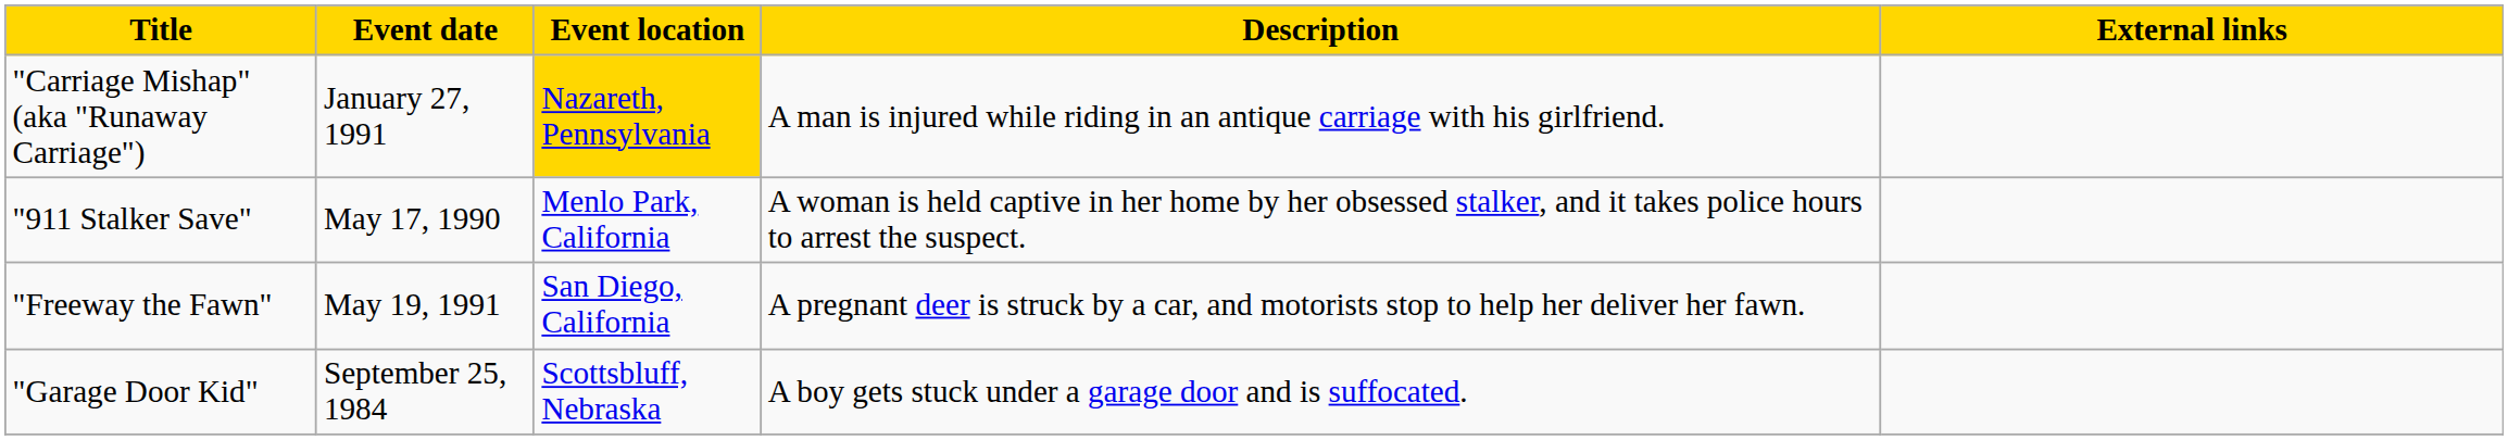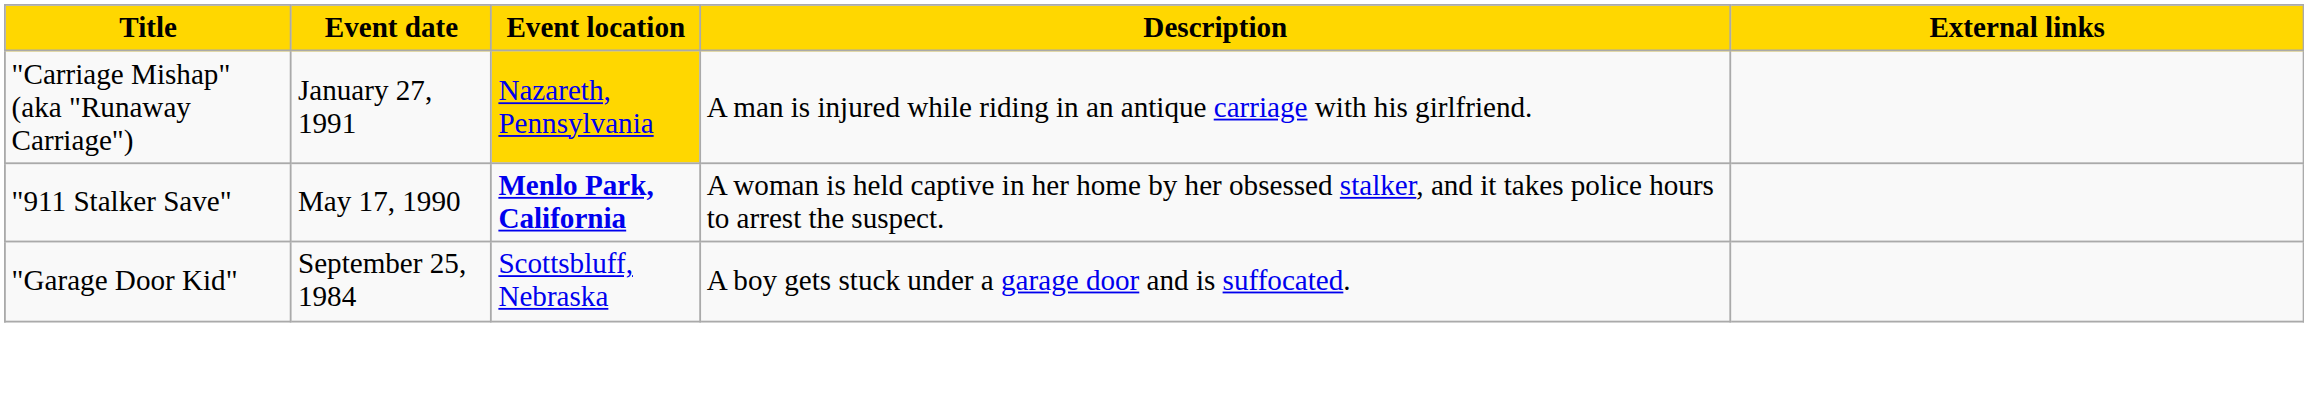 <table class="wikitable" style="width: 100%;">
 <tr>
 <th style="background: #FFD700; color: #000000; width: 10%;">Title</th>
 <th style="background: #FFD700; color: #000000; width: 7%;">Event date</th>
 <th style="background: #FFD700; color: #000000; width: 7%;">Event location</th>
 <th style="background: #FFD700; color: #000000; width: 36%;">Description</th>
 <th style="background: #FFD700; color: #000000; width: 20%;">External links</th>
 </tr>
 <tr>
 <td>"Carriage Mishap" (aka "Runaway Carriage")</td>
 <td>January 27, 1991</td>
 <td style="background: gold;"><a href='#'>Nazareth, Pennsylvania</a></td>
 <td>A man is injured while riding in an antique <a href='#'>carriage</a> with his girlfriend.</td>
 <td></td>
 </tr>
 <tr>
 <td>"911 Stalker Save"</td>
 <td>May 17, 1990</td>
-<td><a href='#'>Menlo Park, California</a></td>
+<td><strong><a href='#'>Menlo Park, California</a></strong></td>
 <td>A woman is held captive in her home by her obsessed <a href='#'>stalker</a>, and it takes police hours to arrest the suspect.</td>
-<td></td>
-</tr>
-<tr>
-<td>"Freeway the Fawn"</td>
-<td>May 19, 1991</td>
-<td><a href='#'>San Diego, California</a></td>
-<td>A pregnant <a href='#'>deer</a> is struck by a car, and motorists stop to help her deliver her fawn.</td>
 <td></td>
 </tr>
 <tr>
 <td>"Garage Door Kid"</td>
 <td>September 25, 1984</td>
 <td><a href='#'>Scottsbluff, Nebraska</a></td>
 <td>A boy gets stuck under a <a href='#'>garage door</a> and is <a href='#'>suffocated</a>.</td>
 <td></td>
 </tr>
 </table>
